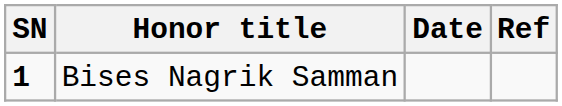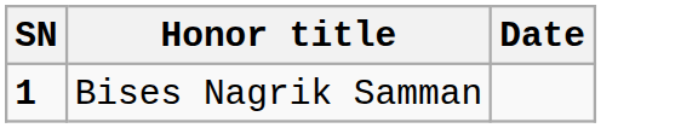 <table class="wikitable sortable">
 <tr>
 <th>SN</th>
 <th>Honor title</th>
 <th>Date</th>
-<th>Ref</th>
 </tr>
 <tr>
 <td><strong>1</strong></td>
 <td>Bises Nagrik Samman</td>
 <td></td>
-<td></td>
 </tr>
 </table>
